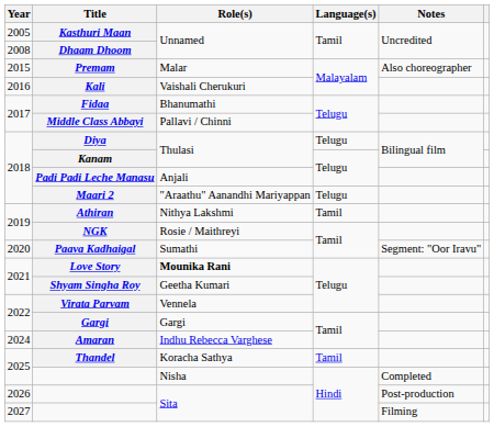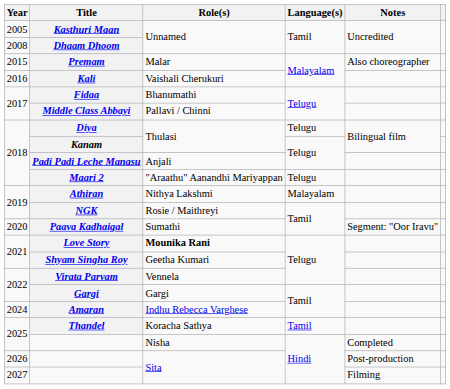 <table class="wikitable sortable plainrowheaders">
 <tr>
 <th scope="col">Year</th>
 <th scope="col">Title</th>
 <th scope="col">Role(s)</th>
 <th scope="col">Language(s)</th>
 <th scope="col" class="unsortable">Notes</th>
 <th scope="col" class="unsortable"></th>
 </tr>
 <tr>
 <td>2005</td>
 <th scope="row"><em><a href='#'>Kasthuri Maan</a></em></th>
 <td rowspan="2">Unnamed</td>
 <td rowspan="2">Tamil</td>
 <td rowspan="2">Uncredited</td>
 <td rowspan="2" style="text-align:center;"></td>
 </tr>
 <tr>
 <td>2008</td>
 <th scope="row"><em><a href='#'>Dhaam Dhoom</a></em></th>
 </tr>
 <tr>
 <td>2015</td>
 <th scope="row"><em><a href='#'>Premam</a></em></th>
 <td>Malar</td>
 <td rowspan="2"><a href='#'>Malayalam</a></td>
 <td>Also choreographer</td>
 <td style="text-align:center;"></td>
 </tr>
 <tr>
 <td>2016</td>
 <th scope="row"><em><a href='#'>Kali</a></em></th>
 <td>Vaishali Cherukuri</td>
 <td></td>
 <td style="text-align:center;"></td>
 </tr>
 <tr>
 <td rowspan="2">2017</td>
 <th scope="row"><em><a href='#'>Fidaa</a></em></th>
 <td>Bhanumathi</td>
 <td rowspan="2"><a href='#'>Telugu</a></td>
 <td></td>
 <td style="text-align:center;"></td>
 </tr>
 <tr>
 <th scope="row"><em><a href='#'>Middle Class Abbayi</a></em></th>
 <td>Pallavi / Chinni</td>
 <td></td>
 <td style="text-align:center;"></td>
 </tr>
 <tr>
 <td rowspan="4">2018</td>
 <th scope="row"><em><a href='#'>Diya</a></em></th>
 <td rowspan="2">Thulasi</td>
 <td>Telugu</td>
 <td rowspan="2">Bilingual film</td>
 <td style="text-align:center;"></td>
 </tr>
 <tr>
 <th scope="row"><em>Kanam</em></th>
 <td rowspan="2">Telugu</td>
 <td style="text-align:center;"></td>
 </tr>
 <tr>
 <th scope="row"><em><a href='#'>Padi Padi Leche Manasu</a></em></th>
 <td>Anjali</td>
 <td></td>
 <td style="text-align:center;"></td>
 </tr>
 <tr>
 <th scope="row"><em><a href='#'>Maari 2</a></em></th>
 <td>"Araathu" Aanandhi Mariyappan</td>
 <td>Telugu</td>
 <td></td>
 <td style="text-align:center;"></td>
 </tr>
 <tr>
 <td rowspan="2">2019</td>
 <th scope="row"><em><a href='#'>Athiran</a></em></th>
 <td>Nithya Lakshmi</td>
-<td>Tamil</td>
+<td>Malayalam</td>
 <td></td>
 <td style="text-align:center;"></td>
 </tr>
 <tr>
 <th scope="row"><em><a href='#'>NGK</a></em></th>
 <td>Rosie / Maithreyi</td>
 <td rowspan="2">Tamil</td>
 <td></td>
 <td style="text-align:center;"></td>
 </tr>
 <tr>
 <td>2020</td>
 <th scope="row"><em><a href='#'>Paava Kadhaigal</a></em></th>
 <td>Sumathi</td>
 <td>Segment: "Oor Iravu"</td>
 <td style="text-align:center;"></td>
 </tr>
 <tr>
 <td rowspan="2">2021</td>
 <th scope="row"><em><a href='#'>Love Story</a></em></th>
 <td><strong>Mounika Rani</strong></td>
 <td rowspan="3">Telugu</td>
 <td></td>
 <td style="text-align:center;"></td>
 </tr>
 <tr>
 <th scope="row"><em><a href='#'>Shyam Singha Roy</a></em></th>
 <td>Geetha Kumari</td>
 <td></td>
 <td style="text-align:center;"></td>
 </tr>
 <tr>
 <td rowspan="2">2022</td>
 <th scope="row"><em><a href='#'>Virata Parvam</a></em></th>
 <td>Vennela</td>
 <td></td>
 <td style="text-align:center;"></td>
 </tr>
 <tr>
 <th scope="row"><em><a href='#'>Gargi</a></em></th>
 <td>Gargi</td>
 <td rowspan="2">Tamil</td>
 <td></td>
 <td style="text-align:center;"></td>
 </tr>
 <tr>
 <td>2024</td>
 <th scope="row"><em><a href='#'>Amaran</a></em></th>
 <td><a href='#'>Indhu Rebecca Varghese</a></td>
 <td></td>
 <td style="text-align:center;"></td>
 </tr>
 <tr>
 <td rowspan="2">2025</td>
 <th scope="row"><em><a href='#'>Thandel</a></em></th>
 <td>Koracha Sathya</td>
 <td><a href='#'>Tamil</a></td>
 <td></td>
 <td style="text-align:center;"></td>
 </tr>
 <tr>
 <td></td>
 <td>Nisha</td>
 <td rowspan="3"><a href='#'>Hindi</a></td>
 <td>Completed</td>
 <td style="text-align:center;"></td>
 </tr>
 <tr>
 <td>2026</td>
 <td></td>
 <td rowspan="2"><a href='#'>Sita</a></td>
 <td>Post-production</td>
 <td style="text-align:center;"></td>
 </tr>
 <tr>
 <td>2027</td>
 <td></td>
 <td>Filming</td>
 <td style="text-align:center;"></td>
 </tr>
 </table>
